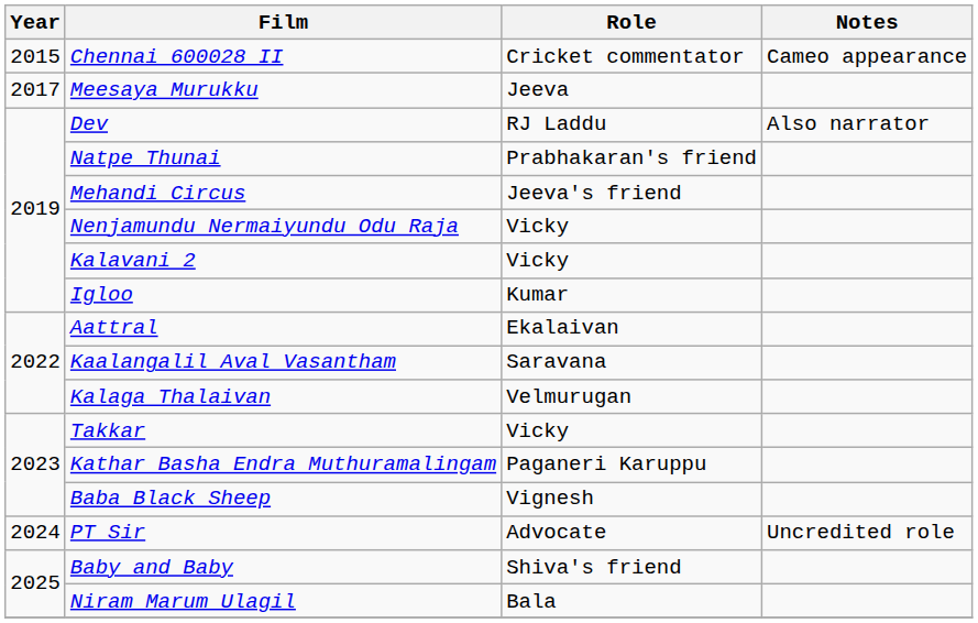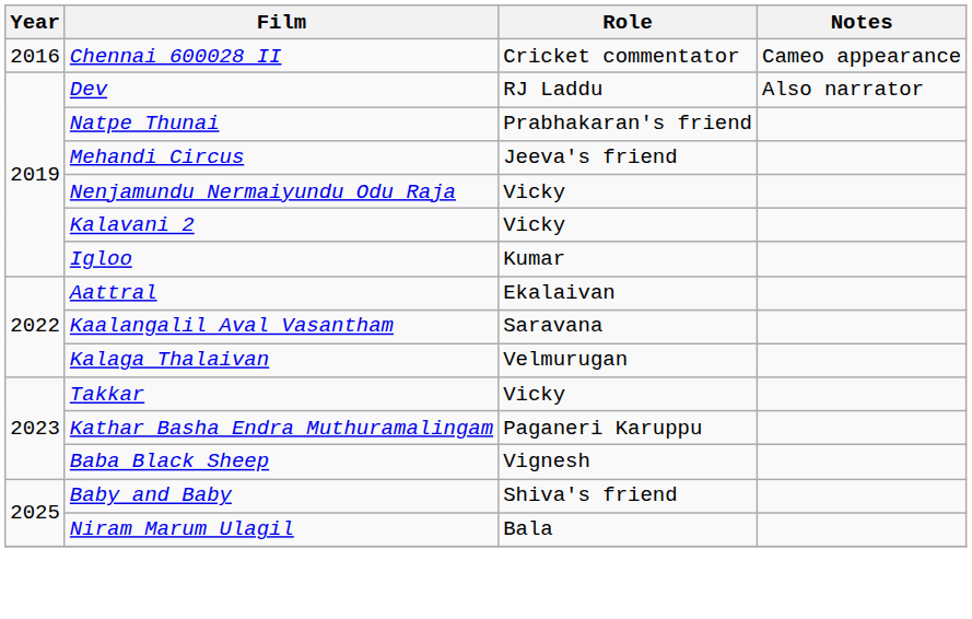 <table class="wikitable sortable">
 <tr>
 <th>Year</th>
 <th>Film</th>
 <th>Role</th>
 <th>Notes</th>
 </tr>
 <tr>
-<td>2015</td>
+<td>2016</td>
 <td><em><a href='#'>Chennai 600028 II</a></em></td>
 <td>Cricket commentator</td>
 <td>Cameo appearance</td>
-</tr>
-<tr>
-<td>2017</td>
-<td><em><a href='#'>Meesaya Murukku</a></em></td>
-<td>Jeeva</td>
-<td></td>
 </tr>
 <tr>
 <td rowspan="6">2019</td>
 <td><em><a href='#'>Dev</a></em></td>
 <td>RJ Laddu</td>
 <td>Also narrator</td>
 </tr>
 <tr>
 <td><em><a href='#'>Natpe Thunai</a></em></td>
 <td>Prabhakaran's friend</td>
 <td></td>
 </tr>
 <tr>
 <td><em><a href='#'>Mehandi Circus</a></em></td>
 <td>Jeeva's friend</td>
 <td></td>
 </tr>
 <tr>
 <td><em><a href='#'>Nenjamundu Nermaiyundu Odu Raja</a></em></td>
 <td>Vicky</td>
 <td></td>
 </tr>
 <tr>
 <td><em><a href='#'>Kalavani 2</a></em></td>
 <td>Vicky</td>
 <td></td>
 </tr>
 <tr>
 <td><em><a href='#'>Igloo</a></em></td>
 <td>Kumar</td>
 <td></td>
 </tr>
 <tr>
 <td rowspan="3">2022</td>
 <td><em><a href='#'>Aattral</a></em></td>
 <td>Ekalaivan</td>
 <td></td>
 </tr>
 <tr>
 <td><em><a href='#'>Kaalangalil Aval Vasantham</a></em></td>
 <td>Saravana</td>
 <td></td>
 </tr>
 <tr>
 <td><em><a href='#'>Kalaga Thalaivan</a></em></td>
 <td>Velmurugan</td>
 <td></td>
 </tr>
 <tr>
 <td rowspan="3">2023</td>
 <td><em><a href='#'>Takkar</a></em></td>
 <td>Vicky</td>
 <td></td>
 </tr>
 <tr>
 <td><em><a href='#'>Kathar Basha Endra Muthuramalingam</a></em></td>
 <td>Paganeri Karuppu</td>
 <td></td>
 </tr>
 <tr>
 <td><em><a href='#'>Baba Black Sheep</a></em></td>
 <td>Vignesh</td>
 <td></td>
 </tr>
 <tr>
-<td rowspan="1">2024</td>
-<td><em><a href='#'>PT Sir</a></em></td>
-<td>Advocate</td>
-<td>Uncredited role</td>
-</tr>
-<tr>
 <td rowspan="2">2025</td>
 <td><em><a href='#'>Baby and Baby</a></em></td>
 <td>Shiva's friend</td>
 <td></td>
 </tr>
 <tr>
 <td><em><a href='#'>Niram Marum Ulagil</a></em></td>
 <td>Bala</td>
 <td></td>
 </tr>
 <tr>
 </tr>
 </table>
